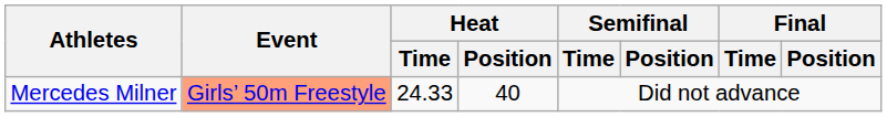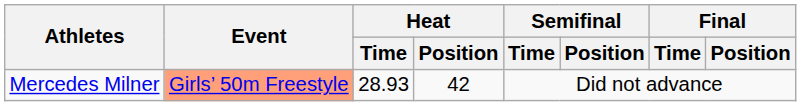 <table class="wikitable" border="1" style="font-size:90%">
 <tr>
 <th rowspan=2>Athletes</th>
 <th rowspan=2>Event</th>
 <th colspan=2>Heat</th>
 <th colspan=2>Semifinal</th>
 <th colspan=2>Final</th>
 </tr>
 <tr>
 <th>Time</th>
 <th>Position</th>
 <th>Time</th>
 <th>Position</th>
 <th>Time</th>
 <th>Position</th>
 </tr>
 <tr>
 <td rowspan=1><a href='#'>Mercedes Milner</a></td>
 <td style="background: lightsalmon;"><a href='#'>Girls’ 50m Freestyle</a></td>
-<td align=center>24.33</td>
-<td align=center>40</td>
+<td align=center>28.93</td>
+<td align=center>42</td>
 <td colspan="4" align=center>Did not advance</td>
 </tr>
 </table>
